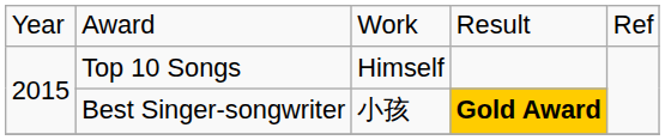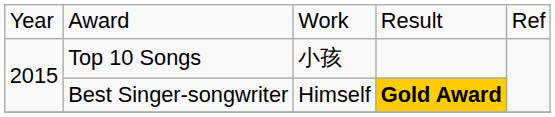 <table class="wikitable">
 <tr>
 <td>Year</td>
 <td>Award</td>
 <td>Work</td>
 <td>Result</td>
 <td>Ref</td>
 </tr>
 <tr>
 <td rowspan="2">2015</td>
 <td>Top 10 Songs</td>
-<td>Himself</td>
+<td>小孩</td>
 <td></td>
 <td rowspan="2"></td>
 </tr>
 <tr>
 <td>Best Singer-songwriter</td>
-<td>小孩</td>
+<td>Himself</td>
 <td style="background:#fc0;"><strong><div>Gold Award</div></strong></td>
 </tr>
 <tr>
 </tr>
 </table>
